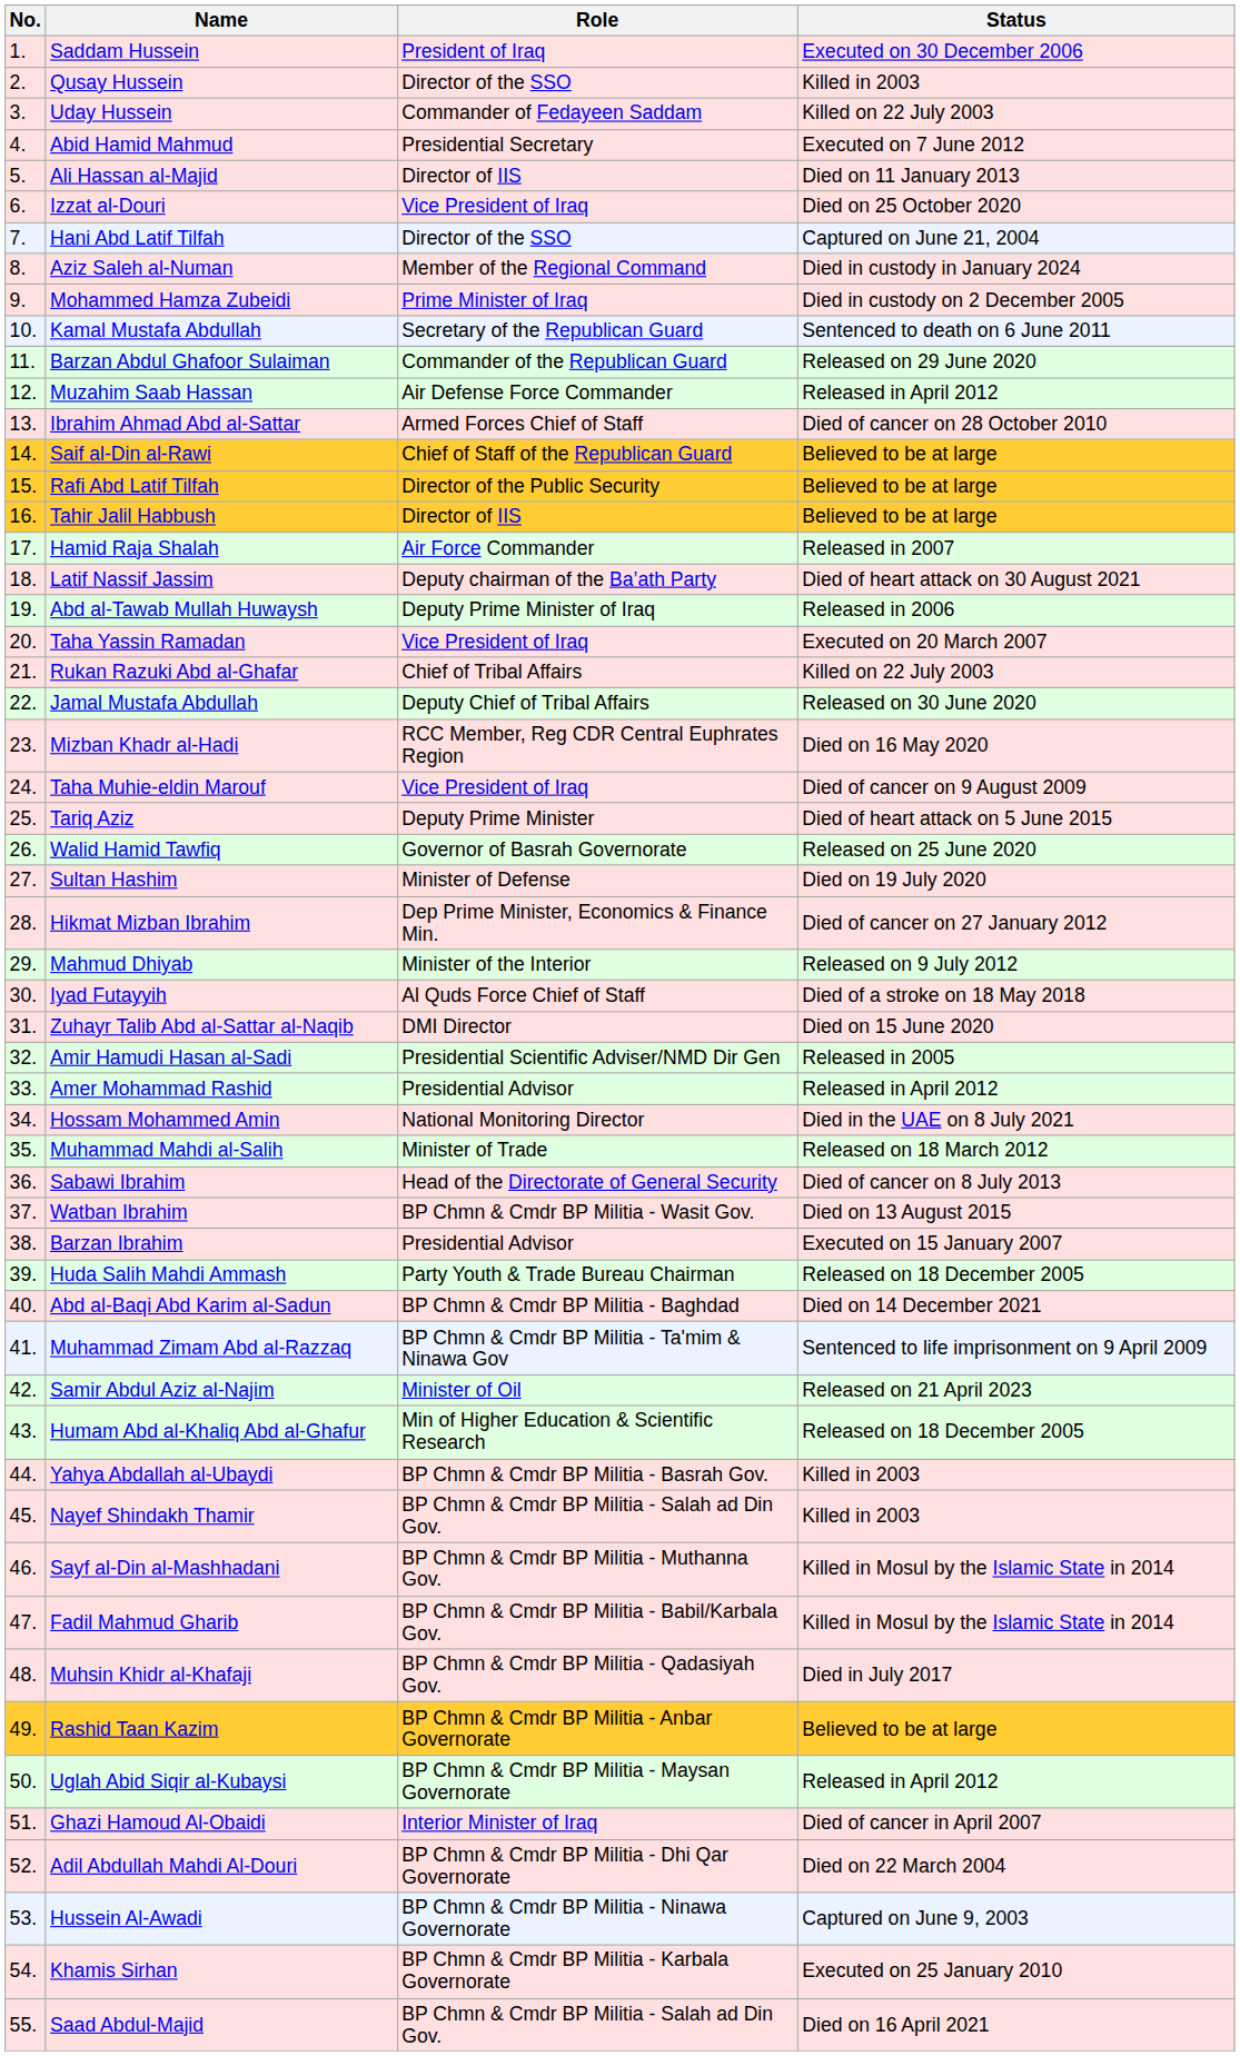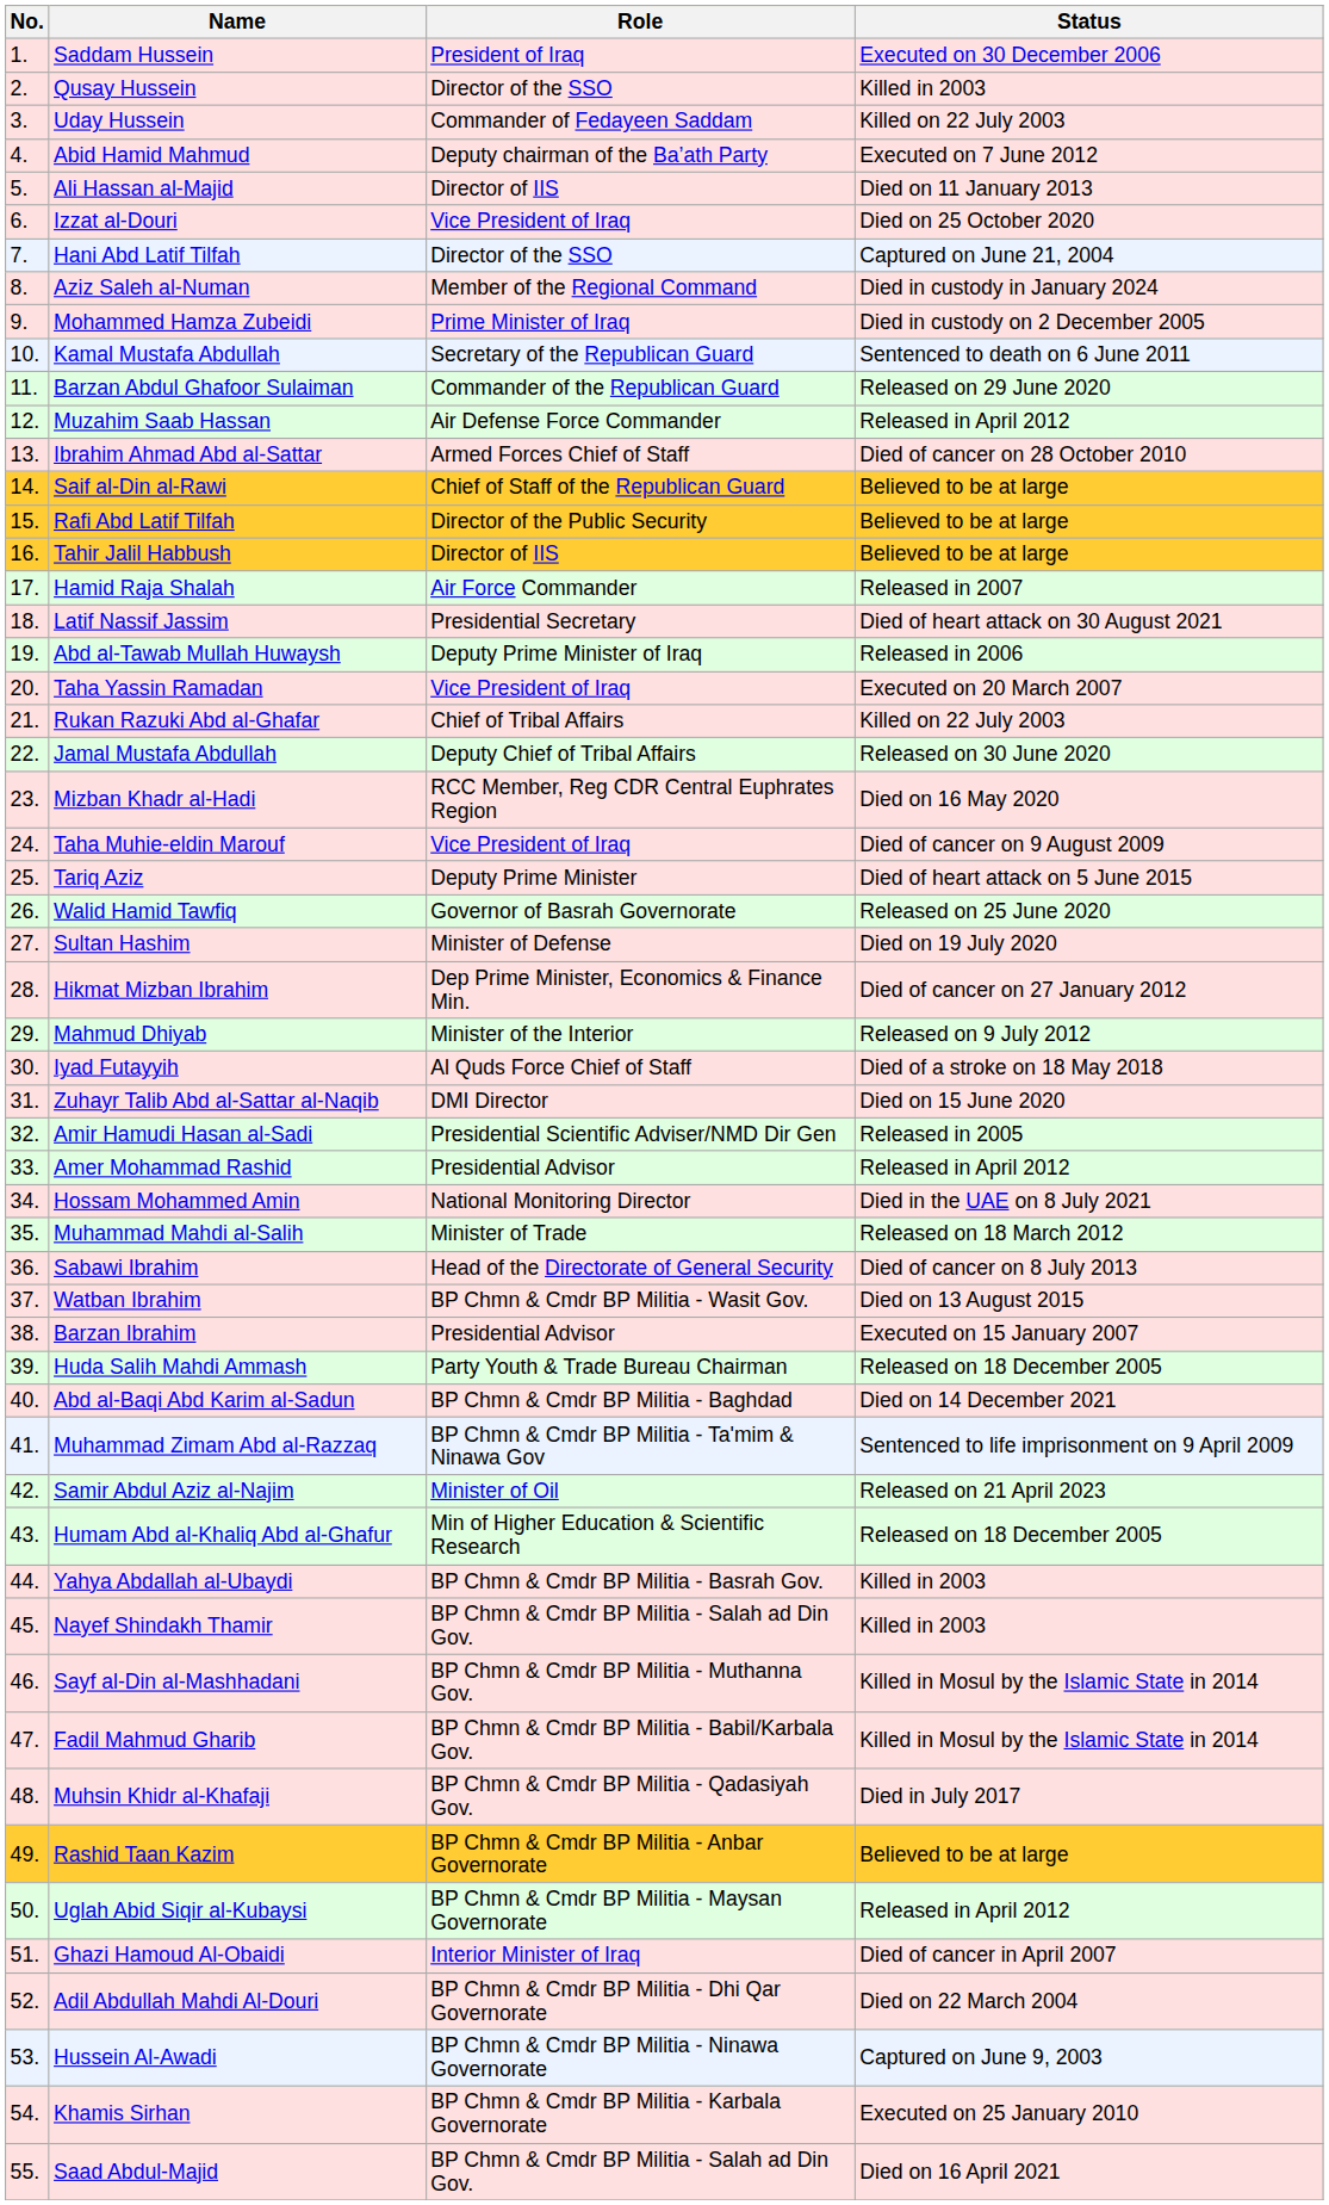 <table class="wikitable" style="background:#ffffe0">
 <tr>
 <th width="5">No.</th>
 <th width="280">Name</th>
 <th width="320">Role</th>
 <th width="350">Status</th>
 </tr>
 <tr style="background:#ffe0e0">
 <td>1.</td>
 <td><a href='#'>Saddam Hussein</a></td>
 <td><a href='#'>President of Iraq</a></td>
 <td><a href='#'>Executed on 30 December 2006</a></td>
 </tr>
 <tr style="background:#ffe0e0">
 <td>2.</td>
 <td><a href='#'>Qusay Hussein</a></td>
 <td>Director of the <a href='#'>SSO</a></td>
 <td>Killed in 2003</td>
 </tr>
 <tr style="background:#ffe0e0">
 <td>3.</td>
 <td><a href='#'>Uday Hussein</a></td>
 <td>Commander of <a href='#'>Fedayeen Saddam</a></td>
 <td>Killed on 22 July 2003</td>
 </tr>
 <tr style="background:#ffe0e0">
 <td>4.</td>
 <td><a href='#'>Abid Hamid Mahmud</a></td>
-<td>Presidential Secretary</td>
+<td>Deputy chairman of the <a href='#'>Ba’ath Party</a></td>
 <td>Executed on 7 June 2012</td>
 </tr>
 <tr style="background:#ffe0e0">
 <td>5.</td>
 <td><a href='#'>Ali Hassan al-Majid</a></td>
 <td>Director of <a href='#'>IIS</a></td>
 <td>Died on 11 January 2013</td>
 </tr>
 <tr style="background:#ffe0e0">
 <td>6.</td>
 <td><a href='#'>Izzat al-Douri</a></td>
 <td><a href='#'>Vice President of Iraq</a></td>
 <td>Died on 25 October 2020</td>
 </tr>
 <tr style="background:#eaf3ff">
 <td>7.</td>
 <td><a href='#'>Hani Abd Latif Tilfah</a></td>
 <td>Director of the <a href='#'>SSO</a></td>
 <td>Captured on June 21, 2004</td>
 </tr>
 <tr style="background:#ffe0e0">
 <td>8.</td>
 <td><a href='#'>Aziz Saleh al-Numan</a></td>
 <td>Member of the <a href='#'>Regional Command</a></td>
 <td>Died in custody in January 2024</td>
 </tr>
 <tr style="background:#ffe0e0">
 <td>9.</td>
 <td><a href='#'>Mohammed Hamza Zubeidi</a></td>
 <td><a href='#'>Prime Minister of Iraq</a></td>
 <td>Died in custody on 2 December 2005</td>
 </tr>
 <tr style="background:#eaf3ff">
 <td>10.</td>
 <td><a href='#'>Kamal Mustafa Abdullah</a></td>
 <td>Secretary of the <a href='#'>Republican Guard</a></td>
 <td>Sentenced to death on 6 June 2011</td>
 </tr>
 <tr style="background:#e0ffe0">
 <td>11.</td>
 <td><a href='#'>Barzan Abdul Ghafoor Sulaiman</a></td>
 <td>Commander of the <a href='#'>Republican Guard</a></td>
 <td>Released on 29 June 2020</td>
 </tr>
 <tr style="background:#e0ffe0">
 <td>12.</td>
 <td><a href='#'>Muzahim Saab Hassan</a></td>
 <td>Air Defense Force Commander</td>
 <td>Released in April 2012</td>
 </tr>
 <tr style="background:#ffe0e0">
 <td>13.</td>
 <td><a href='#'>Ibrahim Ahmad Abd al-Sattar</a></td>
 <td>Armed Forces Chief of Staff</td>
 <td>Died of cancer on 28 October 2010</td>
 </tr>
 <tr style="background:#fc3">
 <td>14.</td>
 <td><a href='#'>Saif al-Din al-Rawi</a></td>
 <td>Chief of Staff of the <a href='#'>Republican Guard</a></td>
 <td>Believed to be at large</td>
 </tr>
 <tr style="background:#fc3">
 <td>15.</td>
 <td><a href='#'>Rafi Abd Latif Tilfah</a></td>
 <td>Director of the Public Security</td>
 <td>Believed to be at large</td>
 </tr>
 <tr style="background:#fc3">
 <td>16.</td>
 <td><a href='#'>Tahir Jalil Habbush</a></td>
 <td>Director of <a href='#'>IIS</a></td>
 <td>Believed to be at large</td>
 </tr>
 <tr style="background:#e0ffe0">
 <td>17.</td>
 <td><a href='#'>Hamid Raja Shalah</a></td>
 <td><a href='#'>Air Force</a> Commander</td>
 <td>Released in 2007</td>
 </tr>
 <tr style="background:#ffe0e0">
 <td>18.</td>
 <td><a href='#'>Latif Nassif Jassim</a></td>
-<td>Deputy chairman of the <a href='#'>Ba’ath Party</a></td>
+<td>Presidential Secretary</td>
 <td>Died of heart attack on 30 August 2021</td>
 </tr>
 <tr style="background:#e0ffe0">
 <td>19.</td>
 <td><a href='#'>Abd al-Tawab Mullah Huwaysh</a></td>
 <td>Deputy Prime Minister of Iraq</td>
 <td>Released in 2006</td>
 </tr>
 <tr style="background:#ffe0e0">
 <td>20.</td>
 <td><a href='#'>Taha Yassin Ramadan</a></td>
 <td><a href='#'>Vice President of Iraq</a></td>
 <td>Executed on 20 March 2007</td>
 </tr>
 <tr style="background:#ffe0e0">
 <td>21.</td>
 <td><a href='#'>Rukan Razuki Abd al-Ghafar</a></td>
 <td>Chief of Tribal Affairs</td>
 <td>Killed on 22 July 2003</td>
 </tr>
 <tr style="background:#e0ffe0">
 <td>22.</td>
 <td><a href='#'>Jamal Mustafa Abdullah</a></td>
 <td>Deputy Chief of Tribal Affairs</td>
 <td>Released on 30 June 2020</td>
 </tr>
 <tr style="background:#ffe0e0">
 <td>23.</td>
 <td><a href='#'>Mizban Khadr al-Hadi</a></td>
 <td>RCC Member, Reg CDR Central Euphrates Region</td>
 <td>Died on 16 May 2020</td>
 </tr>
 <tr style="background:#ffe0e0">
 <td>24.</td>
 <td><a href='#'>Taha Muhie-eldin Marouf</a></td>
 <td><a href='#'>Vice President of Iraq</a></td>
 <td>Died of cancer on 9 August 2009</td>
 </tr>
 <tr style="background:#ffe0e0">
 <td>25.</td>
 <td><a href='#'>Tariq Aziz</a></td>
 <td>Deputy Prime Minister</td>
 <td>Died of heart attack on 5 June 2015</td>
 </tr>
 <tr style="background:#e0ffe0">
 <td>26.</td>
 <td><a href='#'>Walid Hamid Tawfiq</a></td>
 <td>Governor of Basrah Governorate</td>
 <td>Released on 25 June 2020</td>
 </tr>
 <tr style="background:#ffe0e0">
 <td>27.</td>
 <td><a href='#'>Sultan Hashim</a></td>
 <td>Minister of Defense</td>
 <td>Died on 19 July 2020</td>
 </tr>
 <tr style="background:#ffe0e0">
 <td>28.</td>
 <td><a href='#'>Hikmat Mizban Ibrahim</a></td>
 <td>Dep Prime Minister, Economics & Finance Min.</td>
 <td>Died of cancer on 27 January 2012</td>
 </tr>
 <tr style="background:#e0ffe0">
 <td>29.</td>
 <td><a href='#'>Mahmud Dhiyab</a></td>
 <td>Minister of the Interior</td>
 <td>Released on 9 July 2012</td>
 </tr>
 <tr style="background:#ffe0e0">
 <td>30.</td>
 <td><a href='#'>Iyad Futayyih</a></td>
 <td>Al Quds Force Chief of Staff</td>
 <td>Died of a stroke on 18 May 2018</td>
 </tr>
 <tr style="background:#ffe0e0">
 <td>31.</td>
 <td><a href='#'>Zuhayr Talib Abd al-Sattar al-Naqib</a></td>
 <td>DMI Director</td>
 <td>Died on 15 June 2020</td>
 </tr>
 <tr style="background:#e0ffe0">
 <td>32.</td>
 <td><a href='#'>Amir Hamudi Hasan al-Sadi</a></td>
 <td>Presidential Scientific Adviser/NMD Dir Gen</td>
 <td>Released in 2005</td>
 </tr>
 <tr style="background:#e0ffe0">
 <td>33.</td>
 <td><a href='#'>Amer Mohammad Rashid</a></td>
 <td>Presidential Advisor</td>
 <td>Released in April 2012</td>
 </tr>
 <tr style="background:#ffe0e0">
 <td>34.</td>
 <td><a href='#'>Hossam Mohammed Amin</a></td>
 <td>National Monitoring Director</td>
 <td>Died in the <a href='#'>UAE</a> on 8 July 2021</td>
 </tr>
 <tr style="background:#e0ffe0">
 <td>35.</td>
 <td><a href='#'>Muhammad Mahdi al-Salih</a></td>
 <td>Minister of Trade</td>
 <td>Released on 18 March 2012</td>
 </tr>
 <tr style="background:#ffe0e0">
 <td>36.</td>
 <td><a href='#'>Sabawi Ibrahim</a></td>
 <td>Head of the <a href='#'>Directorate of General Security</a></td>
 <td>Died of cancer on 8 July 2013</td>
 </tr>
 <tr style="background:#ffe0e0">
 <td>37.</td>
 <td><a href='#'>Watban Ibrahim</a></td>
 <td>BP Chmn & Cmdr BP Militia - Wasit Gov.</td>
 <td>Died on 13 August 2015</td>
 </tr>
 <tr style="background:#ffe0e0">
 <td>38.</td>
 <td><a href='#'>Barzan Ibrahim</a></td>
 <td>Presidential Advisor</td>
 <td>Executed on 15 January 2007</td>
 </tr>
 <tr style="background:#e0ffe0">
 <td>39.</td>
 <td><a href='#'>Huda Salih Mahdi Ammash</a></td>
 <td>Party Youth & Trade Bureau Chairman</td>
 <td>Released on 18 December 2005</td>
 </tr>
 <tr style="background:#ffe0e0">
 <td>40.</td>
 <td><a href='#'>Abd al-Baqi Abd Karim al-Sadun</a></td>
 <td>BP Chmn & Cmdr BP Militia - Baghdad</td>
 <td>Died on 14 December 2021</td>
 </tr>
 <tr style="background:#eaf3ff">
 <td>41.</td>
 <td><a href='#'>Muhammad Zimam Abd al-Razzaq</a></td>
 <td>BP Chmn & Cmdr BP Militia - Ta'mim & Ninawa Gov</td>
 <td>Sentenced to life imprisonment on 9 April 2009</td>
 </tr>
 <tr style="background:#e0ffe0">
 <td>42.</td>
 <td><a href='#'>Samir Abdul Aziz al-Najim</a></td>
 <td><a href='#'>Minister of Oil</a></td>
 <td>Released on 21 April 2023</td>
 </tr>
 <tr style="background:#e0ffe0">
 <td>43.</td>
 <td><a href='#'>Humam Abd al-Khaliq Abd al-Ghafur</a></td>
 <td>Min of Higher Education & Scientific Research</td>
 <td>Released on 18 December 2005</td>
 </tr>
 <tr style="background:#ffe0e0">
 <td>44.</td>
 <td><a href='#'>Yahya Abdallah al-Ubaydi</a></td>
 <td>BP Chmn & Cmdr BP Militia - Basrah Gov.</td>
 <td>Killed in 2003</td>
 </tr>
 <tr style="background:#ffe0e0">
 <td>45.</td>
 <td><a href='#'>Nayef Shindakh Thamir</a></td>
 <td>BP Chmn & Cmdr BP Militia - Salah ad Din Gov.</td>
 <td>Killed in 2003</td>
 </tr>
 <tr style="background:#ffe0e0">
 <td>46.</td>
 <td><a href='#'>Sayf al-Din al-Mashhadani</a></td>
 <td>BP Chmn & Cmdr BP Militia - Muthanna Gov.</td>
 <td>Killed in Mosul by the <a href='#'>Islamic State</a> in 2014</td>
 </tr>
 <tr style="background:#ffe0e0">
 <td>47.</td>
 <td><a href='#'>Fadil Mahmud Gharib</a></td>
 <td>BP Chmn & Cmdr BP Militia - Babil/Karbala Gov.</td>
 <td>Killed in Mosul by the <a href='#'>Islamic State</a> in 2014</td>
 </tr>
 <tr style="background:#ffe0e0">
 <td>48.</td>
 <td><a href='#'>Muhsin Khidr al-Khafaji</a></td>
 <td>BP Chmn & Cmdr BP Militia - Qadasiyah Gov.</td>
 <td>Died in July 2017</td>
 </tr>
 <tr style="background:#fc3">
 <td>49.</td>
 <td><a href='#'>Rashid Taan Kazim</a></td>
 <td>BP Chmn & Cmdr BP Militia - Anbar Governorate</td>
 <td>Believed to be at large</td>
 </tr>
 <tr style="background:#e0ffe0">
 <td>50.</td>
 <td><a href='#'>Uglah Abid Siqir al-Kubaysi</a></td>
 <td>BP Chmn & Cmdr BP Militia - Maysan Governorate</td>
 <td>Released in April 2012</td>
 </tr>
 <tr style="background:#ffe0e0">
 <td>51.</td>
 <td><a href='#'>Ghazi Hamoud Al-Obaidi</a></td>
 <td><a href='#'>Interior Minister of Iraq</a></td>
 <td>Died of cancer in April 2007</td>
 </tr>
 <tr style="background:#ffe0e0">
 <td>52.</td>
 <td><a href='#'>Adil Abdullah Mahdi Al-Douri</a></td>
 <td>BP Chmn & Cmdr BP Militia - Dhi Qar Governorate</td>
 <td>Died on 22 March 2004</td>
 </tr>
 <tr style="background:#eaf3ff">
 <td>53.</td>
 <td><a href='#'>Hussein Al-Awadi</a></td>
 <td>BP Chmn & Cmdr BP Militia - Ninawa Governorate</td>
 <td>Captured on June 9, 2003</td>
 </tr>
 <tr style="background:#ffe0e0">
 <td>54.</td>
 <td><a href='#'>Khamis Sirhan</a></td>
 <td>BP Chmn & Cmdr BP Militia - Karbala Governorate</td>
 <td>Executed on 25 January 2010</td>
 </tr>
 <tr style="background:#ffe0e0">
 <td>55.</td>
 <td><a href='#'>Saad Abdul-Majid</a></td>
 <td>BP Chmn & Cmdr BP Militia - Salah ad Din Gov.</td>
 <td>Died on 16 April 2021</td>
 </tr>
 </table>
